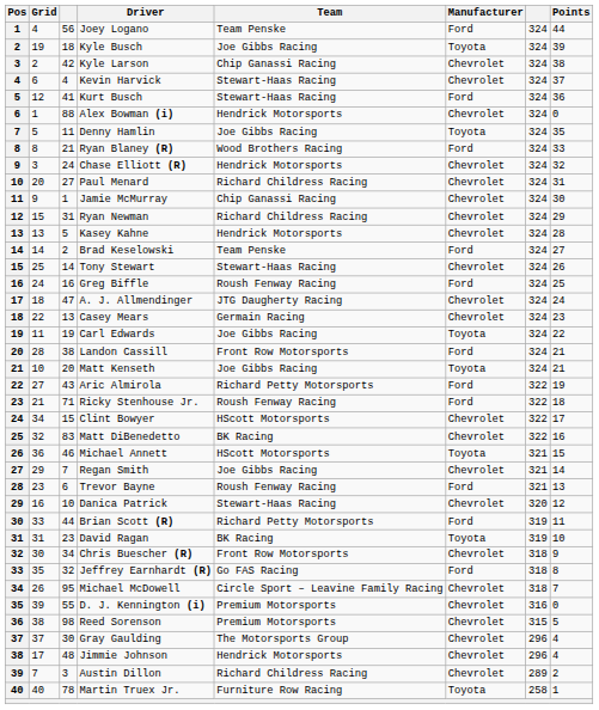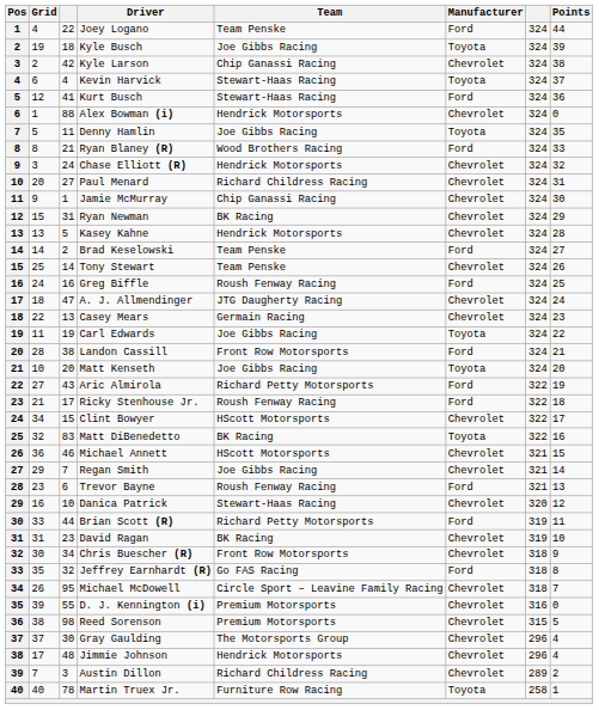 <table class="wikitable" style="font-size:95%">
 <tr>
 <th>Pos</th>
 <th>Grid</th>
 <th></th>
 <th>Driver</th>
 <th>Team</th>
 <th>Manufacturer</th>
 <th></th>
 <th>Points</th>
 </tr>
 <tr>
 <th>1</th>
 <td>4</td>
-<td>56</td>
+<td>22</td>
 <td>Joey Logano</td>
 <td>Team Penske</td>
 <td>Ford</td>
 <td>324</td>
 <td>44</td>
 </tr>
 <tr>
 <th>2</th>
 <td>19</td>
 <td>18</td>
 <td>Kyle Busch</td>
 <td>Joe Gibbs Racing</td>
 <td>Toyota</td>
 <td>324</td>
 <td>39</td>
 </tr>
 <tr>
 <th>3</th>
 <td>2</td>
 <td>42</td>
 <td>Kyle Larson</td>
 <td>Chip Ganassi Racing</td>
 <td>Chevrolet</td>
 <td>324</td>
 <td>38</td>
 </tr>
 <tr>
 <th>4</th>
 <td>6</td>
 <td>4</td>
 <td>Kevin Harvick</td>
 <td>Stewart-Haas Racing</td>
-<td>Chevrolet</td>
+<td>Toyota</td>
 <td>324</td>
 <td>37</td>
 </tr>
 <tr>
 <th>5</th>
 <td>12</td>
 <td>41</td>
 <td>Kurt Busch</td>
 <td>Stewart-Haas Racing</td>
 <td>Ford</td>
 <td>324</td>
 <td>36</td>
 </tr>
 <tr>
 <th>6</th>
 <td>1</td>
 <td>88</td>
 <td>Alex Bowman <strong>(i)</strong></td>
 <td>Hendrick Motorsports</td>
 <td>Chevrolet</td>
 <td>324</td>
 <td>0</td>
 </tr>
 <tr>
 <th>7</th>
 <td>5</td>
 <td>11</td>
 <td>Denny Hamlin</td>
 <td>Joe Gibbs Racing</td>
 <td>Toyota</td>
 <td>324</td>
 <td>35</td>
 </tr>
 <tr>
 <th>8</th>
 <td>8</td>
 <td>21</td>
 <td>Ryan Blaney <strong>(R)</strong></td>
 <td>Wood Brothers Racing</td>
 <td>Ford</td>
 <td>324</td>
 <td>33</td>
 </tr>
 <tr>
 <th>9</th>
 <td>3</td>
 <td>24</td>
 <td>Chase Elliott <strong>(R)</strong></td>
 <td>Hendrick Motorsports</td>
 <td>Chevrolet</td>
 <td>324</td>
 <td>32</td>
 </tr>
 <tr>
 <th>10</th>
 <td>20</td>
 <td>27</td>
 <td>Paul Menard</td>
 <td>Richard Childress Racing</td>
 <td>Chevrolet</td>
 <td>324</td>
 <td>31</td>
 </tr>
 <tr>
 <th>11</th>
 <td>9</td>
 <td>1</td>
 <td>Jamie McMurray</td>
 <td>Chip Ganassi Racing</td>
 <td>Chevrolet</td>
 <td>324</td>
 <td>30</td>
 </tr>
 <tr>
 <th>12</th>
 <td>15</td>
 <td>31</td>
 <td>Ryan Newman</td>
-<td>Richard Childress Racing</td>
+<td>BK Racing</td>
 <td>Chevrolet</td>
 <td>324</td>
 <td>29</td>
 </tr>
 <tr>
 <th>13</th>
 <td>13</td>
 <td>5</td>
 <td>Kasey Kahne</td>
 <td>Hendrick Motorsports</td>
 <td>Chevrolet</td>
 <td>324</td>
 <td>28</td>
 </tr>
 <tr>
 <th>14</th>
 <td>14</td>
 <td>2</td>
 <td>Brad Keselowski</td>
 <td>Team Penske</td>
 <td>Ford</td>
 <td>324</td>
 <td>27</td>
 </tr>
 <tr>
 <th>15</th>
 <td>25</td>
 <td>14</td>
 <td>Tony Stewart</td>
-<td>Stewart-Haas Racing</td>
+<td>Team Penske</td>
 <td>Chevrolet</td>
 <td>324</td>
 <td>26</td>
 </tr>
 <tr>
 <th>16</th>
 <td>24</td>
 <td>16</td>
 <td>Greg Biffle</td>
 <td>Roush Fenway Racing</td>
 <td>Ford</td>
 <td>324</td>
 <td>25</td>
 </tr>
 <tr>
 <th>17</th>
 <td>18</td>
 <td>47</td>
 <td>A. J. Allmendinger</td>
 <td>JTG Daugherty Racing</td>
 <td>Chevrolet</td>
 <td>324</td>
 <td>24</td>
 </tr>
 <tr>
 <th>18</th>
 <td>22</td>
 <td>13</td>
 <td>Casey Mears</td>
 <td>Germain Racing</td>
 <td>Chevrolet</td>
 <td>324</td>
 <td>23</td>
 </tr>
 <tr>
 <th>19</th>
 <td>11</td>
 <td>19</td>
 <td>Carl Edwards</td>
 <td>Joe Gibbs Racing</td>
 <td>Toyota</td>
 <td>324</td>
 <td>22</td>
 </tr>
 <tr>
 <th>20</th>
 <td>28</td>
 <td>38</td>
 <td>Landon Cassill</td>
 <td>Front Row Motorsports</td>
 <td>Ford</td>
 <td>324</td>
 <td>21</td>
 </tr>
 <tr>
 <th>21</th>
 <td>10</td>
 <td>20</td>
 <td>Matt Kenseth</td>
 <td>Joe Gibbs Racing</td>
 <td>Toyota</td>
 <td>324</td>
-<td>21</td>
+<td>20</td>
 </tr>
 <tr>
 <th>22</th>
 <td>27</td>
 <td>43</td>
 <td>Aric Almirola</td>
 <td>Richard Petty Motorsports</td>
 <td>Ford</td>
 <td>322</td>
 <td>19</td>
 </tr>
 <tr>
 <th>23</th>
 <td>21</td>
-<td>71</td>
+<td>17</td>
 <td>Ricky Stenhouse Jr.</td>
 <td>Roush Fenway Racing</td>
 <td>Ford</td>
 <td>322</td>
 <td>18</td>
 </tr>
 <tr>
 <th>24</th>
 <td>34</td>
 <td>15</td>
 <td>Clint Bowyer</td>
 <td>HScott Motorsports</td>
 <td>Chevrolet</td>
 <td>322</td>
 <td>17</td>
 </tr>
 <tr>
 <th>25</th>
 <td>32</td>
 <td>83</td>
 <td>Matt DiBenedetto</td>
 <td>BK Racing</td>
-<td>Chevrolet</td>
+<td>Toyota</td>
 <td>322</td>
 <td>16</td>
 </tr>
 <tr>
 <th>26</th>
 <td>36</td>
 <td>46</td>
 <td>Michael Annett</td>
 <td>HScott Motorsports</td>
-<td>Toyota</td>
+<td>Chevrolet</td>
 <td>321</td>
 <td>15</td>
 </tr>
 <tr>
 <th>27</th>
 <td>29</td>
 <td>7</td>
 <td>Regan Smith</td>
 <td>Joe Gibbs Racing</td>
 <td>Chevrolet</td>
 <td>321</td>
 <td>14</td>
 </tr>
 <tr>
 <th>28</th>
 <td>23</td>
 <td>6</td>
 <td>Trevor Bayne</td>
 <td>Roush Fenway Racing</td>
 <td>Ford</td>
 <td>321</td>
 <td>13</td>
 </tr>
 <tr>
 <th>29</th>
 <td>16</td>
 <td>10</td>
 <td>Danica Patrick</td>
 <td>Stewart-Haas Racing</td>
 <td>Chevrolet</td>
 <td>320</td>
 <td>12</td>
 </tr>
 <tr>
 <th>30</th>
 <td>33</td>
 <td>44</td>
 <td>Brian Scott <strong>(R)</strong></td>
 <td>Richard Petty Motorsports</td>
 <td>Ford</td>
 <td>319</td>
 <td>11</td>
 </tr>
 <tr>
 <th>31</th>
 <td>31</td>
 <td>23</td>
 <td>David Ragan</td>
 <td>BK Racing</td>
-<td>Toyota</td>
+<td>Chevrolet</td>
 <td>319</td>
 <td>10</td>
 </tr>
 <tr>
 <th>32</th>
 <td>30</td>
 <td>34</td>
 <td>Chris Buescher <strong>(R)</strong></td>
 <td>Front Row Motorsports</td>
 <td>Chevrolet</td>
 <td>318</td>
 <td>9</td>
 </tr>
 <tr>
 <th>33</th>
 <td>35</td>
 <td>32</td>
 <td>Jeffrey Earnhardt <strong>(R)</strong></td>
 <td>Go FAS Racing</td>
 <td>Ford</td>
 <td>318</td>
 <td>8</td>
 </tr>
 <tr>
 <th>34</th>
 <td>26</td>
 <td>95</td>
 <td>Michael McDowell</td>
 <td>Circle Sport – Leavine Family Racing</td>
 <td>Chevrolet</td>
 <td>318</td>
 <td>7</td>
 </tr>
 <tr>
 <th>35</th>
 <td>39</td>
 <td>55</td>
 <td>D. J. Kennington <strong>(i)</strong></td>
 <td>Premium Motorsports</td>
 <td>Chevrolet</td>
 <td>316</td>
 <td>0</td>
 </tr>
 <tr>
 <th>36</th>
 <td>38</td>
 <td>98</td>
 <td>Reed Sorenson</td>
 <td>Premium Motorsports</td>
 <td>Chevrolet</td>
 <td>315</td>
 <td>5</td>
 </tr>
 <tr>
 <th>37</th>
 <td>37</td>
 <td>30</td>
 <td>Gray Gaulding</td>
 <td>The Motorsports Group</td>
 <td>Chevrolet</td>
 <td>296</td>
 <td>4</td>
 </tr>
 <tr>
 <th>38</th>
 <td>17</td>
 <td>48</td>
 <td>Jimmie Johnson</td>
 <td>Hendrick Motorsports</td>
 <td>Chevrolet</td>
 <td>296</td>
 <td>4</td>
 </tr>
 <tr>
 <th>39</th>
 <td>7</td>
 <td>3</td>
 <td>Austin Dillon</td>
 <td>Richard Childress Racing</td>
 <td>Chevrolet</td>
 <td>289</td>
 <td>2</td>
 </tr>
 <tr>
 <th>40</th>
 <td>40</td>
 <td>78</td>
 <td>Martin Truex Jr.</td>
 <td>Furniture Row Racing</td>
 <td>Toyota</td>
 <td>258</td>
 <td>1</td>
 </tr>
 <tr>
 <th colspan="8"></th>
 </tr>
 </table>
